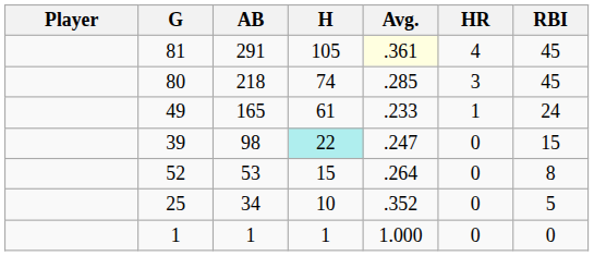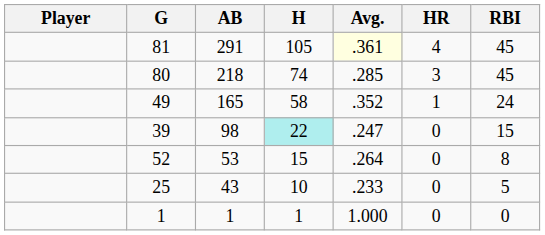 <table class="wikitable sortable">
 <tr>
 <th bgcolor="#DDDDFF" width="16%">Player</th>
 <th bgcolor="#DDDDFF" width="9%">G</th>
 <th bgcolor="#DDDDFF" width="9%">AB</th>
 <th bgcolor="#DDDDFF" width="9%">H</th>
 <th bgcolor="#DDDDFF" width="9%">Avg.</th>
 <th bgcolor="#DDDDFF" width="9%">HR</th>
 <th bgcolor="#DDDDFF" width="9%">RBI</th>
 </tr>
 <tr align="center">
 <td></td>
 <td>81</td>
 <td>291</td>
 <td>105</td>
 <td style="background: lightyellow;">.361</td>
 <td>4</td>
 <td>45</td>
 </tr>
 <tr align="center">
 <td></td>
 <td>80</td>
 <td>218</td>
 <td>74</td>
 <td>.285</td>
 <td>3</td>
 <td>45</td>
 </tr>
 <tr align="center">
 <td></td>
 <td>49</td>
 <td>165</td>
-<td>61</td>
-<td>.233</td>
+<td>58</td>
+<td>.352</td>
 <td>1</td>
 <td>24</td>
 </tr>
 <tr align="center">
 <td></td>
 <td>39</td>
 <td>98</td>
 <td style="background: paleturquoise;">22</td>
 <td>.247</td>
 <td>0</td>
 <td>15</td>
 </tr>
 <tr align="center">
 <td></td>
 <td>52</td>
 <td>53</td>
 <td>15</td>
 <td>.264</td>
 <td>0</td>
 <td>8</td>
 </tr>
 <tr align="center">
 <td></td>
 <td>25</td>
-<td>34</td>
+<td>43</td>
 <td>10</td>
-<td>.352</td>
+<td>.233</td>
 <td>0</td>
 <td>5</td>
 </tr>
 <tr align="center">
 <td></td>
 <td>1</td>
 <td>1</td>
 <td>1</td>
 <td>1.000</td>
 <td>0</td>
 <td>0</td>
 </tr>
 </table>
